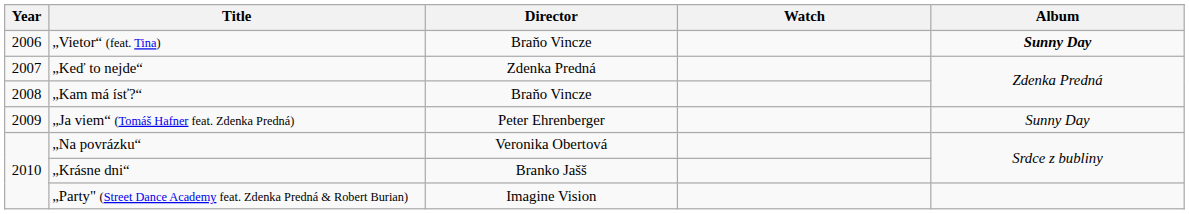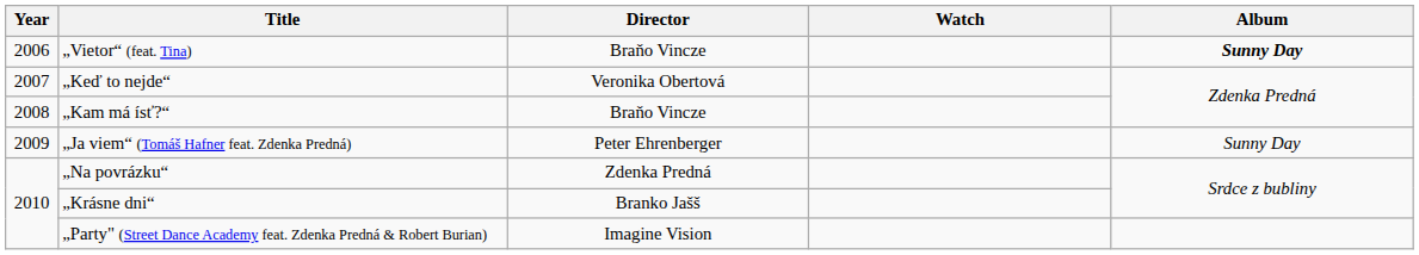 <table class="wikitable" style="font-size: 9pt;">
 <tr>
 <th width="30">Year</th>
 <th style="width:300px;">Title</th>
 <th style="width:200px;">Director</th>
 <th style="width:200px;">Watch</th>
 <th style="width:200px;">Album</th>
 </tr>
 <tr>
 <td style="text-align:center;">2006</td>
 <td>„Vietor“ <small>(feat. <a href='#'>Tina</a>)</small></td>
 <td style="text-align:center;">Braňo Vincze</td>
 <td style="text-align:center;"></td>
 <td style="text-align:center;"><strong><em>Sunny Day</em></strong></td>
 </tr>
 <tr>
 <td style="text-align:center;">2007</td>
 <td>„Keď to nejde“</td>
-<td style="text-align:center;">Zdenka Predná</td>
+<td style="text-align:center;">Veronika Obertová</td>
 <td style="text-align:center;"></td>
 <td style="text-align:center;" rowspan="2"><em>Zdenka Predná</em></td>
 </tr>
 <tr>
 <td style="text-align:center;">2008</td>
 <td>„Kam má ísť?“</td>
 <td style="text-align:center;">Braňo Vincze</td>
 <td style="text-align:center;"></td>
 </tr>
 <tr>
 <td style="text-align:center;">2009</td>
 <td>„Ja viem“ <small>(<a href='#'>Tomáš Hafner</a> feat. Zdenka Predná)</small></td>
 <td style="text-align:center;">Peter Ehrenberger</td>
 <td style="text-align:center;"></td>
 <td style="text-align:center;"><em>Sunny Day</em></td>
 </tr>
 <tr>
 <td rowspan="3" style="text-align:center;">2010</td>
 <td>„Na povrázku“</td>
-<td style="text-align:center;">Veronika Obertová</td>
+<td style="text-align:center;">Zdenka Predná</td>
 <td style="text-align:center;"></td>
 <td style="text-align:center;" rowspan="2"><em>Srdce z bubliny</em></td>
 </tr>
 <tr>
 <td>„Krásne dni“</td>
 <td style="text-align:center;">Branko Jašš</td>
 <td style="text-align:center;"></td>
 </tr>
 <tr>
 <td>„Party" <small>(<a href='#'>Street Dance Academy</a> feat. Zdenka Predná & Robert Burian)</small></td>
 <td style="text-align:center;">Imagine Vision</td>
 <td style="text-align:center;"></td>
 <td style="text-align:center;"></td>
 </tr>
 </table>
